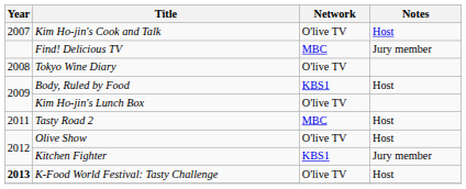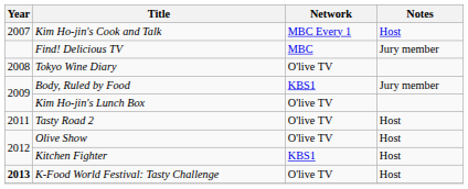 <table class="wikitable" style="width:650px">
 <tr>
 <th width=10>Year</th>
 <th>Title</th>
 <th>Network</th>
 <th>Notes</th>
 </tr>
 <tr>
 <td>2007</td>
 <td><em>Kim Ho-jin's Cook and Talk</em></td>
-<td>O'live TV</td>
+<td><a href='#'>MBC Every 1</a></td>
 <td><a href='#'>Host</a></td>
 </tr>
 <tr>
 <td></td>
 <td><em>Find! Delicious TV</em></td>
 <td><a href='#'>MBC</a></td>
 <td>Jury member</td>
 </tr>
 <tr>
 <td>2008</td>
 <td><em>Tokyo Wine Diary</em></td>
 <td>O'live TV</td>
 <td></td>
 </tr>
 <tr>
 <td rowspan=2>2009</td>
 <td><em>Body, Ruled by Food</em> </td>
 <td><a href='#'>KBS1</a></td>
-<td>Host</td>
+<td>Jury member</td>
 </tr>
 <tr>
 <td><em>Kim Ho-jin's Lunch Box</em></td>
 <td>O'live TV</td>
 <td></td>
 </tr>
 <tr>
 <td>2011</td>
 <td><em>Tasty Road 2</em></td>
-<td><a href='#'>MBC</a></td>
+<td>O'live TV</td>
 <td>Host</td>
 </tr>
 <tr>
 <td rowspan=2>2012</td>
 <td><em>Olive Show</em></td>
 <td>O'live TV</td>
 <td>Host</td>
 </tr>
 <tr>
 <td><em>Kitchen Fighter</em></td>
 <td><a href='#'>KBS1</a></td>
-<td>Jury member</td>
+<td>Host</td>
 </tr>
 <tr>
 <td><strong>2013</strong></td>
 <td><em>K-Food World Festival: Tasty Challenge</em></td>
 <td>O'live TV</td>
 <td>Host</td>
 </tr>
 <tr>
 </tr>
 </table>
